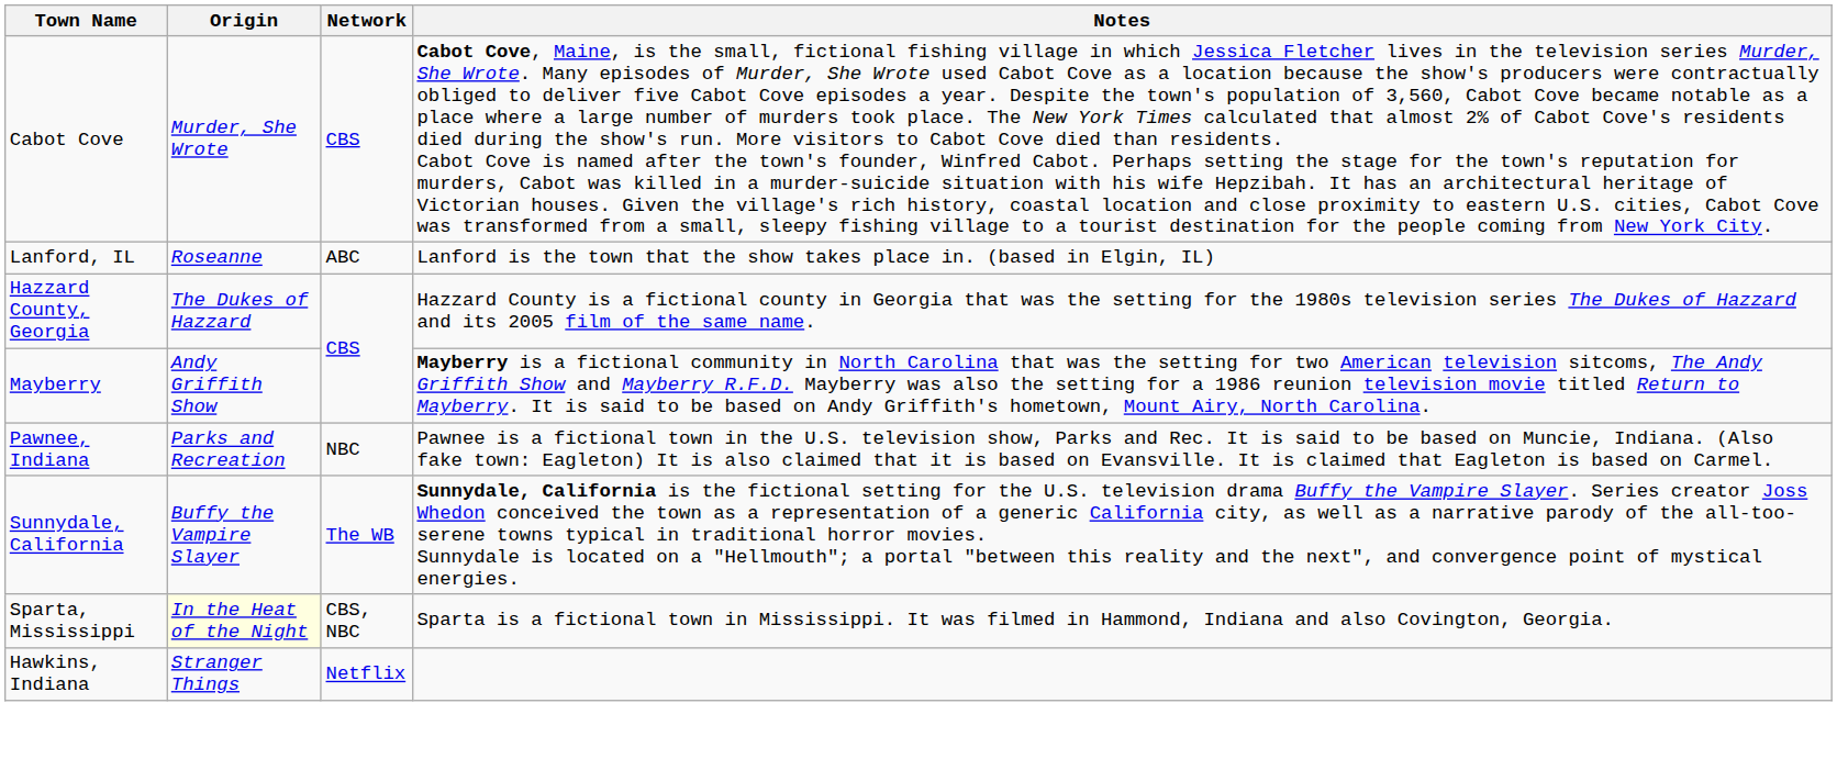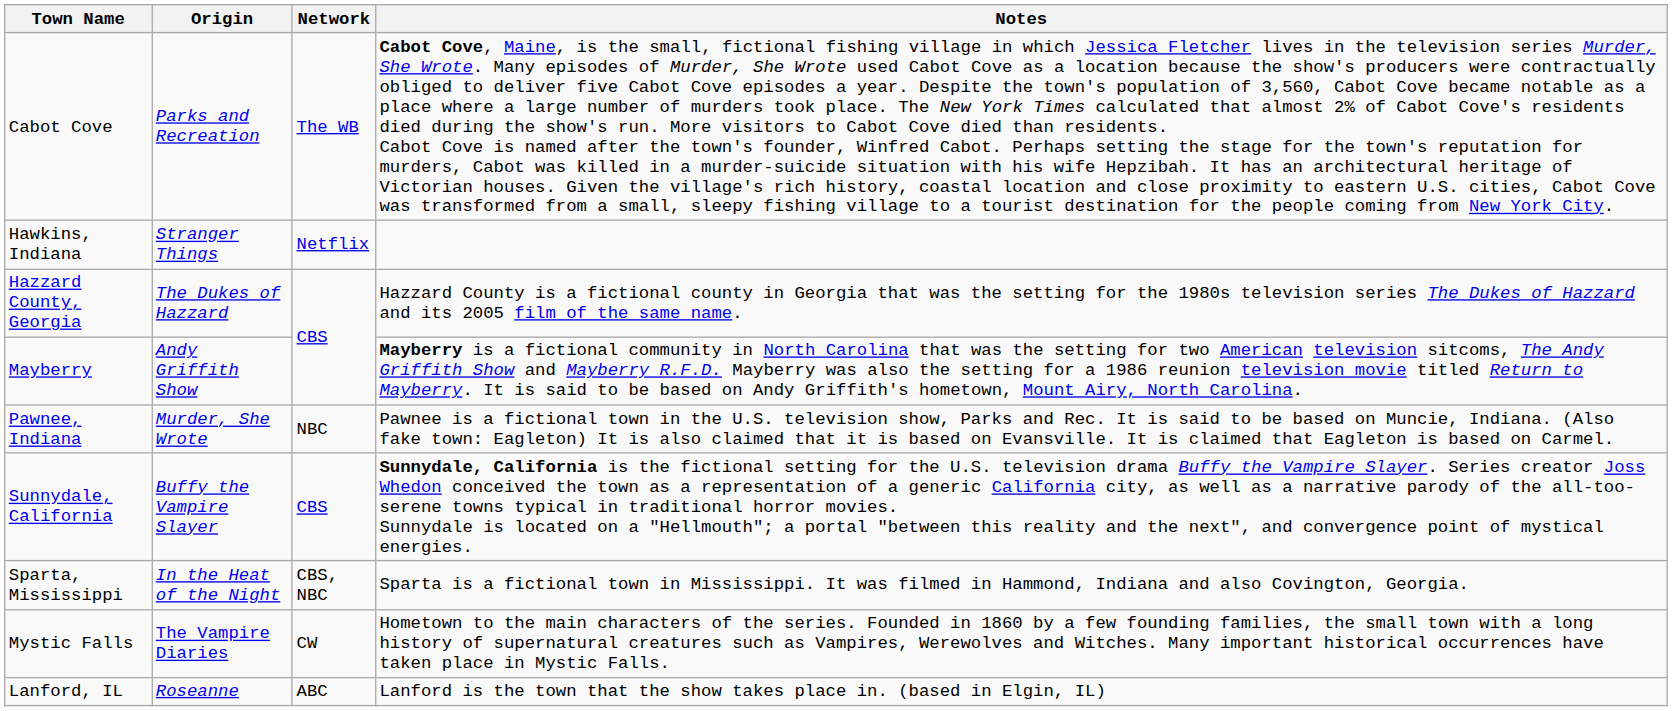 <table class="wikitable sortable">
 <tr>
 <th>Town Name</th>
 <th>Origin</th>
 <th>Network</th>
 <th class=unsortable>Notes</th>
 </tr>
 <tr>
 <td>Cabot Cove</td>
-<td><em><a href='#'>Murder, She Wrote</a></em></td>
-<td><a href='#'>CBS</a></td>
+<td><em><a href='#'>Parks and Recreation</a></em></td>
+<td><a href='#'>The WB</a></td>
 <td><strong>Cabot Cove</strong>, <a href='#'>Maine</a>, is the small, fictional fishing village in which <a href='#'>Jessica Fletcher</a> lives in the television series <em><a href='#'>Murder, She Wrote</a></em>. Many episodes of <em>Murder, She Wrote</em> used Cabot Cove as a location because the show's producers were contractually obliged to deliver five Cabot Cove episodes a year. Despite the town's population of 3,560, Cabot Cove became notable as a place where a large number of murders took place. The <em>New York Times</em> calculated that almost 2% of Cabot Cove's residents died during the show's run. More visitors to Cabot Cove died than residents.<br>Cabot Cove is named after the town's founder, Winfred Cabot. Perhaps setting the stage for the town's reputation for murders, Cabot was killed in a murder-suicide situation with his wife Hepzibah. It has an architectural heritage of Victorian houses. Given the village's rich history, coastal location and close proximity to eastern U.S. cities, Cabot Cove was transformed from a small, sleepy fishing village to a tourist destination for the people coming from <a href='#'>New York City</a>.</td>
 </tr>
 <tr>
-<td>Lanford, IL</td>
-<td><em><a href='#'>Roseanne</a></em></td>
-<td>ABC</td>
-<td>Lanford is the town that the show takes place in. (based in Elgin, IL)</td>
+<td>Hawkins, Indiana</td>
+<td><em><a href='#'>Stranger Things</a></em></td>
+<td><a href='#'>Netflix</a></td>
+<td></td>
 </tr>
 <tr>
 <td><a href='#'>Hazzard County, Georgia</a></td>
 <td><em><a href='#'>The Dukes of Hazzard</a></em></td>
 <td rowspan="2"><a href='#'>CBS</a></td>
 <td>Hazzard County is a fictional county in Georgia that was the setting for the 1980s television series <em><a href='#'>The Dukes of Hazzard</a></em> and its 2005 <a href='#'>film of the same name</a>.</td>
 </tr>
 <tr>
 <td><a href='#'>Mayberry</a></td>
 <td><em><a href='#'>Andy Griffith Show</a></em></td>
 <td><strong>Mayberry</strong> is a fictional community in <a href='#'>North Carolina</a> that was the setting for two <a href='#'>American</a> <a href='#'>television</a> sitcoms, <em><a href='#'>The Andy Griffith Show</a></em> and <em><a href='#'>Mayberry R.F.D.</a></em> Mayberry was also the setting for a 1986 reunion <a href='#'>television movie</a> titled <em><a href='#'>Return to Mayberry</a></em>. It is said to be based on Andy Griffith's hometown, <a href='#'>Mount Airy, North Carolina</a>.</td>
 </tr>
 <tr>
 <td><a href='#'>Pawnee, Indiana</a></td>
-<td><em><a href='#'>Parks and Recreation</a></em></td>
+<td><em><a href='#'>Murder, She Wrote</a></em></td>
 <td>NBC</td>
 <td>Pawnee is a fictional town in the U.S. television show, Parks and Rec. It is said to be based on Muncie, Indiana. (Also fake town: Eagleton) It is also claimed that it is based on Evansville. It is claimed that Eagleton is based on Carmel.</td>
 </tr>
 <tr>
 <td><a href='#'>Sunnydale, California</a></td>
 <td><a href='#'><em>Buffy the Vampire Slayer</em></a></td>
-<td><a href='#'>The WB</a></td>
+<td><a href='#'>CBS</a></td>
 <td><strong>Sunnydale, California</strong> is the fictional setting for the U.S. television drama <em><a href='#'>Buffy the Vampire Slayer</a></em>. Series creator <a href='#'>Joss Whedon</a> conceived the town as a representation of a generic <a href='#'>California</a> city, as well as a narrative parody of the all-too-serene towns typical in traditional horror movies.<br>Sunnydale is located on a "Hellmouth"; a portal "between this reality and the next", and convergence point of mystical energies.</td>
 </tr>
 <tr>
 <td>Sparta, Mississippi</td>
-<td style="background: lightyellow;"><em><a href='#'>In the Heat of the Night</a></em></td>
+<td><em><a href='#'>In the Heat of the Night</a></em></td>
 <td>CBS, NBC</td>
 <td>Sparta is a fictional town in Mississippi. It was filmed in Hammond, Indiana and also Covington, Georgia.</td>
 </tr>
 <tr>
-<td>Hawkins, Indiana</td>
-<td><em><a href='#'>Stranger Things</a></em></td>
-<td><a href='#'>Netflix</a></td>
-<td></td>
+<td>Mystic Falls</td>
+<td><a href='#'>The Vampire Diaries</a></td>
+<td>CW</td>
+<td>Hometown to the main characters of the series. Founded in 1860 by a few founding families, the small town with a long history of supernatural creatures such as Vampires, Werewolves and Witches. Many important historical occurrences have taken place in Mystic Falls.</td>
+</tr>
+<tr>
+<td>Lanford, IL</td>
+<td><em><a href='#'>Roseanne</a></em></td>
+<td>ABC</td>
+<td>Lanford is the town that the show takes place in. (based in Elgin, IL)</td>
 </tr>
 </table>
